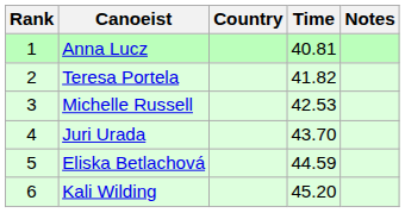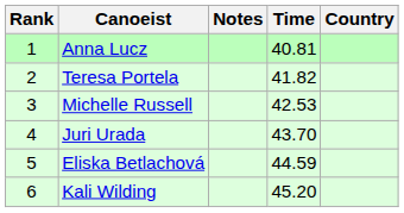 <table class="wikitable" style="text-align:center">
 <tr>
 <th>Rank</th>
 <th>Canoeist</th>
+<th>Notes</th>
+<th>Time</th>
 <th>Country</th>
-<th>Time</th>
-<th>Notes</th>
 </tr>
 <tr bgcolor=bbffbb>
 <td>1</td>
 <td align="left"><a href='#'>Anna Lucz</a></td>
+<td></td>
+<td>40.81</td>
 <td align="left"></td>
-<td>40.81</td>
-<td></td>
 </tr>
 <tr bgcolor=ddffdd>
 <td>2</td>
 <td align="left"><a href='#'>Teresa Portela</a></td>
+<td></td>
+<td>41.82</td>
 <td align="left"></td>
-<td>41.82</td>
-<td></td>
 </tr>
 <tr bgcolor=ddffdd>
 <td>3</td>
 <td align="left"><a href='#'>Michelle Russell</a></td>
+<td></td>
+<td>42.53</td>
 <td align="left"></td>
-<td>42.53</td>
-<td></td>
 </tr>
 <tr bgcolor=ddffdd>
 <td>4</td>
 <td align="left"><a href='#'>Juri Urada</a></td>
+<td></td>
+<td>43.70</td>
 <td align="left"></td>
-<td>43.70</td>
-<td></td>
 </tr>
 <tr bgcolor=ddffdd>
 <td>5</td>
 <td align="left"><a href='#'>Eliska Betlachová</a></td>
+<td></td>
+<td>44.59</td>
 <td align="left"></td>
-<td>44.59</td>
-<td></td>
 </tr>
 <tr bgcolor=ddffdd>
 <td>6</td>
 <td align="left"><a href='#'>Kali Wilding</a></td>
+<td></td>
+<td>45.20</td>
 <td align="left"></td>
-<td>45.20</td>
-<td></td>
 </tr>
 </table>
